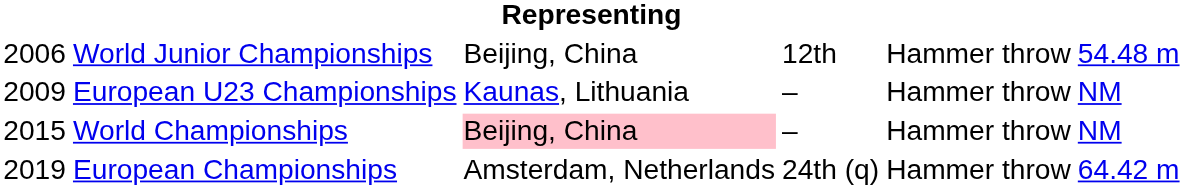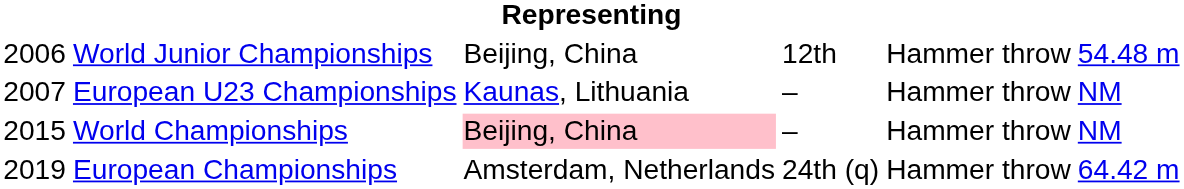 <table>
 <tr>
 <th colspan="6">Representing </th>
 </tr>
 <tr>
 <td>2006</td>
 <td><a href='#'>World Junior Championships</a></td>
 <td>Beijing, China</td>
 <td>12th</td>
 <td>Hammer throw</td>
 <td><a href='#'>54.48 m</a></td>
 </tr>
 <tr>
-<td>2009</td>
+<td>2007</td>
 <td><a href='#'>European U23 Championships</a></td>
 <td><a href='#'>Kaunas</a>, Lithuania</td>
 <td>–</td>
 <td>Hammer throw</td>
 <td><a href='#'>NM</a></td>
 </tr>
 <tr>
 <td>2015</td>
 <td><a href='#'>World Championships</a></td>
 <td style="background: pink;">Beijing, China</td>
 <td>–</td>
 <td>Hammer throw</td>
 <td><a href='#'>NM</a></td>
 </tr>
 <tr>
 <td>2019</td>
 <td><a href='#'>European Championships</a></td>
 <td>Amsterdam, Netherlands</td>
 <td>24th (q)</td>
 <td>Hammer throw</td>
 <td><a href='#'>64.42 m</a></td>
 </tr>
 </table>
